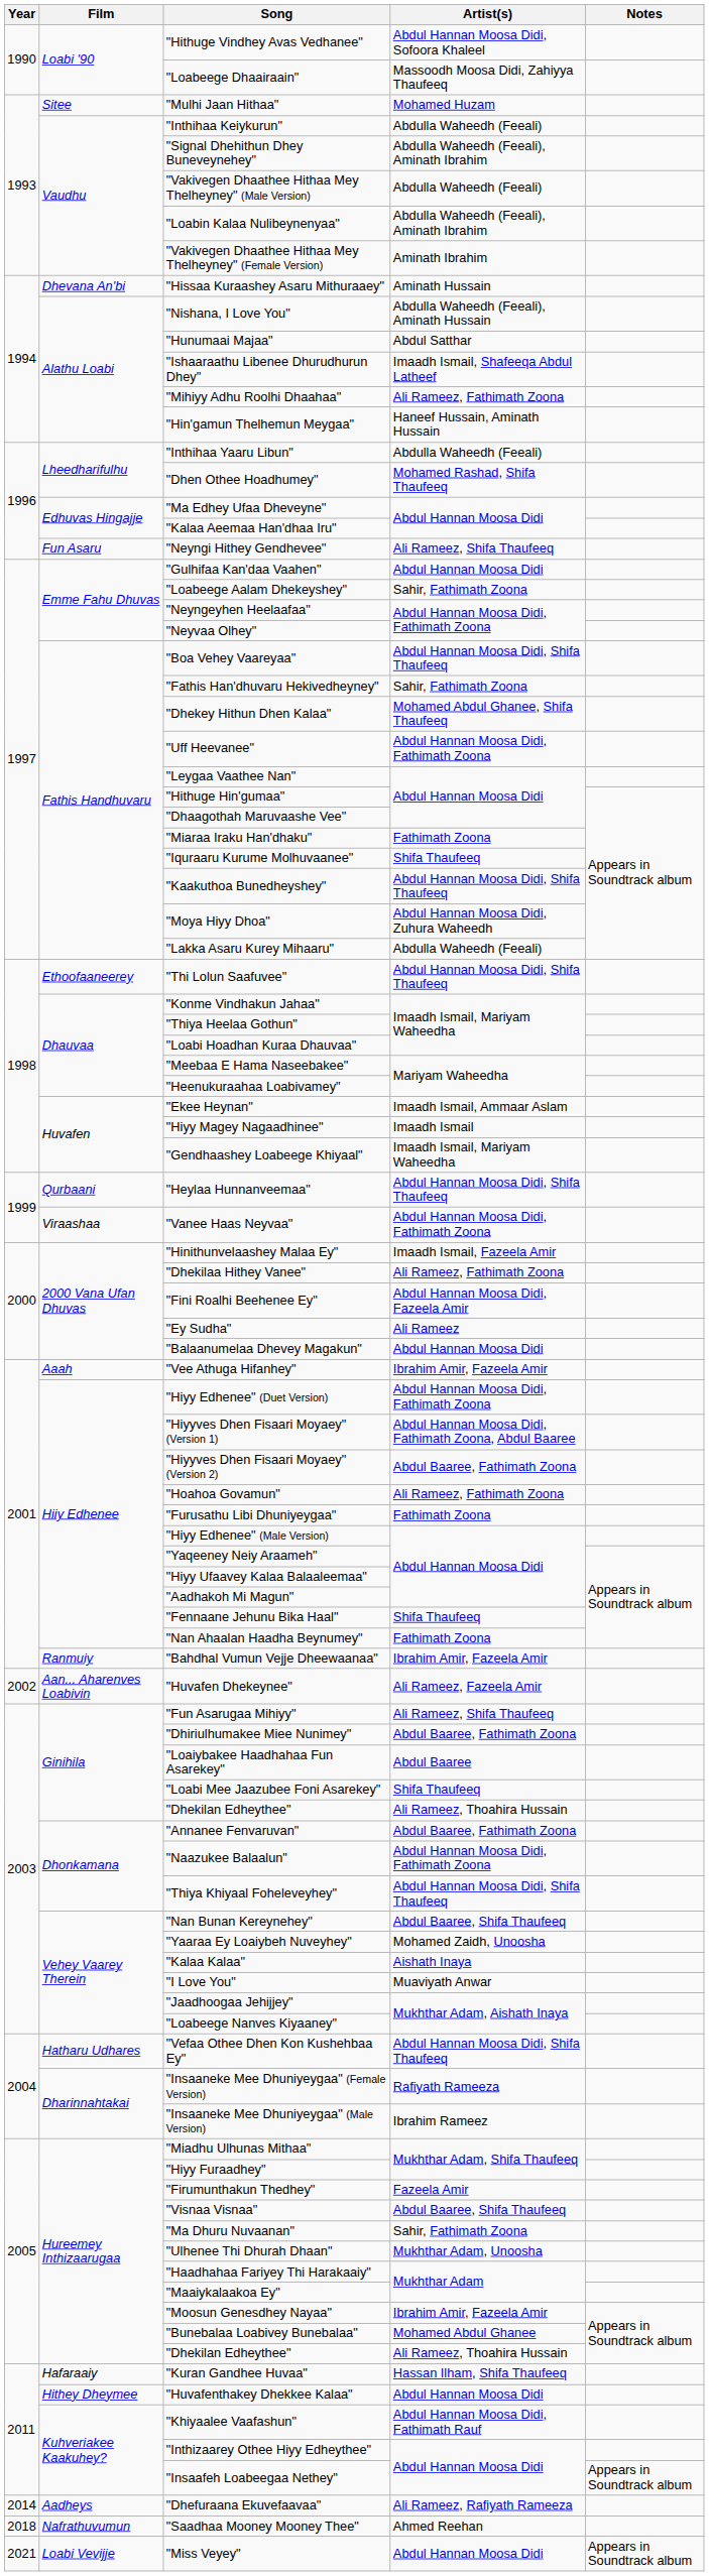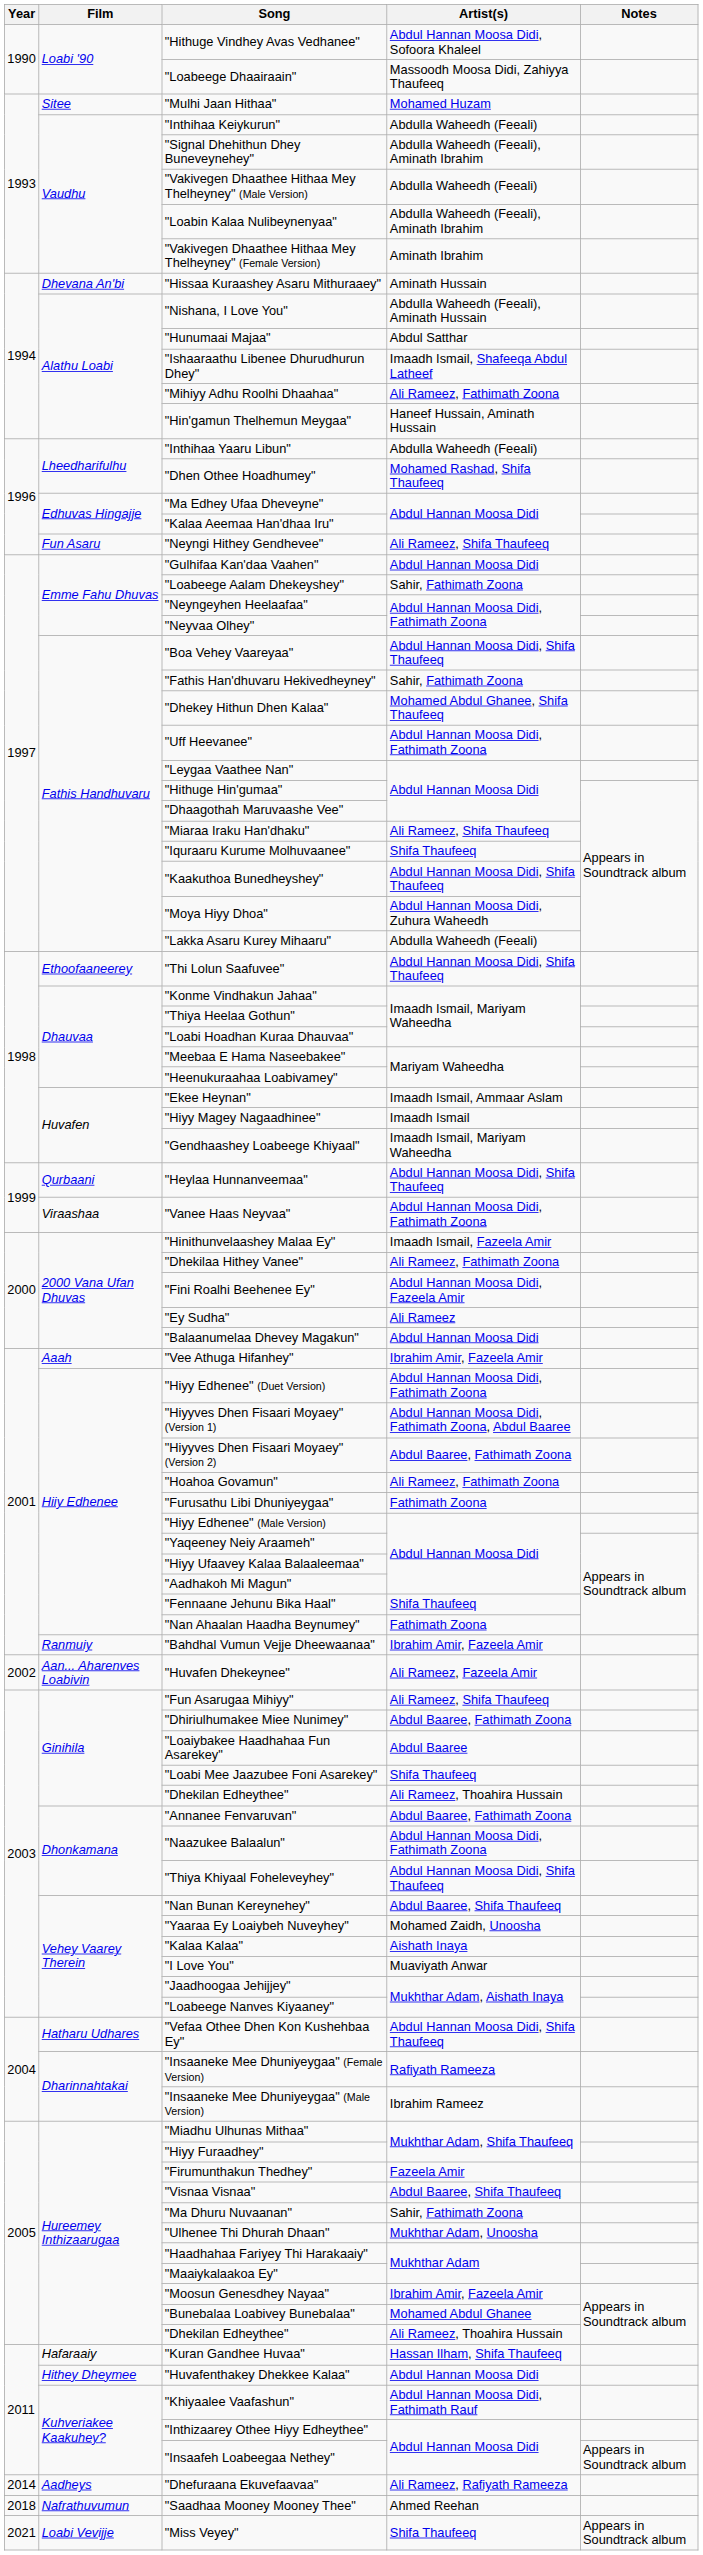 <table class="wikitable plainrowheaders">
 <tr>
 <th scope="col">Year</th>
 <th scope="col">Film</th>
 <th scope="col">Song</th>
 <th scope="col">Artist(s)</th>
 <th>Notes</th>
 </tr>
 <tr>
 <td rowspan="2">1990</td>
 <td rowspan="2" scope="row"><em><a href='#'>Loabi '90</a></em></td>
 <td>"Hithuge Vindhey Avas Vedhanee"</td>
 <td><a href='#'>Abdul Hannan Moosa Didi</a>, Sofoora Khaleel</td>
 <td></td>
 </tr>
 <tr>
 <td>"Loabeege Dhaairaain"</td>
 <td>Massoodh Moosa Didi, Zahiyya Thaufeeq</td>
 <td></td>
 </tr>
 <tr>
 <td rowspan="6">1993</td>
 <td scope="row"><em><a href='#'>Sitee</a></em></td>
 <td>"Mulhi Jaan Hithaa"</td>
 <td><a href='#'>Mohamed Huzam</a></td>
 <td></td>
 </tr>
 <tr>
 <td rowspan="5" scope="row"><em><a href='#'>Vaudhu</a></em></td>
 <td>"Inthihaa Keiykurun"</td>
 <td>Abdulla Waheedh (Feeali)</td>
 <td></td>
 </tr>
 <tr>
 <td>"Signal Dhehithun Dhey Buneveynehey"</td>
 <td>Abdulla Waheedh (Feeali), Aminath Ibrahim</td>
 <td></td>
 </tr>
 <tr>
 <td>"Vakivegen Dhaathee Hithaa Mey Thelheyney" <small>(Male Version)</small></td>
 <td>Abdulla Waheedh (Feeali)</td>
 <td></td>
 </tr>
 <tr>
 <td>"Loabin Kalaa Nulibeynenyaa"</td>
 <td>Abdulla Waheedh (Feeali), Aminath Ibrahim</td>
 <td></td>
 </tr>
 <tr>
 <td>"Vakivegen Dhaathee Hithaa Mey Thelheyney" <small>(Female Version)</small></td>
 <td>Aminath Ibrahim</td>
 <td></td>
 </tr>
 <tr>
 <td rowspan="6">1994</td>
 <td scope="row"><em><a href='#'>Dhevana An'bi</a></em></td>
 <td>"Hissaa Kuraashey Asaru Mithuraaey"</td>
 <td>Aminath Hussain</td>
 <td></td>
 </tr>
 <tr>
 <td rowspan="5" scope="row"><em><a href='#'>Alathu Loabi</a></em></td>
 <td>"Nishana, I Love You"</td>
 <td>Abdulla Waheedh (Feeali), Aminath Hussain</td>
 <td></td>
 </tr>
 <tr>
 <td>"Hunumaai Majaa"</td>
 <td>Abdul Satthar</td>
 <td></td>
 </tr>
 <tr>
 <td>"Ishaaraathu Libenee Dhurudhurun Dhey"</td>
 <td>Imaadh Ismail, <a href='#'>Shafeeqa Abdul Latheef</a></td>
 <td></td>
 </tr>
 <tr>
 <td>"Mihiyy Adhu Roolhi Dhaahaa"</td>
 <td><a href='#'>Ali Rameez</a>, <a href='#'>Fathimath Zoona</a></td>
 <td></td>
 </tr>
 <tr>
 <td>"Hin'gamun Thelhemun Meygaa"</td>
 <td>Haneef Hussain, Aminath Hussain</td>
 <td></td>
 </tr>
 <tr>
 <td rowspan="5">1996</td>
 <td rowspan="2" scope="row"><em><a href='#'>Lheedharifulhu</a></em></td>
 <td>"Inthihaa Yaaru Libun"</td>
 <td>Abdulla Waheedh (Feeali)</td>
 <td></td>
 </tr>
 <tr>
 <td>"Dhen Othee Hoadhumey"</td>
 <td><a href='#'>Mohamed Rashad</a>, <a href='#'>Shifa Thaufeeq</a></td>
 <td></td>
 </tr>
 <tr>
 <td rowspan="2" scope="row"><em><a href='#'>Edhuvas Hingajje</a></em></td>
 <td>"Ma Edhey Ufaa Dheveyne"</td>
 <td rowspan="2"><a href='#'>Abdul Hannan Moosa Didi</a></td>
 <td></td>
 </tr>
 <tr>
 <td>"Kalaa Aeemaa Han'dhaa Iru"</td>
 <td></td>
 </tr>
 <tr>
 <td scope="row"><em><a href='#'>Fun Asaru</a></em></td>
 <td>"Neyngi Hithey Gendhevee"</td>
 <td><a href='#'>Ali Rameez</a>, <a href='#'>Shifa Thaufeeq</a></td>
 <td></td>
 </tr>
 <tr>
 <td rowspan="16">1997</td>
 <td rowspan="4" scope="row"><em><a href='#'>Emme Fahu Dhuvas</a></em></td>
 <td>"Gulhifaa Kan'daa Vaahen"</td>
 <td><a href='#'>Abdul Hannan Moosa Didi</a></td>
 <td></td>
 </tr>
 <tr>
 <td>"Loabeege Aalam Dhekeyshey"</td>
 <td>Sahir, <a href='#'>Fathimath Zoona</a></td>
 <td></td>
 </tr>
 <tr>
 <td>"Neyngeyhen Heelaafaa"</td>
 <td rowspan="2"><a href='#'>Abdul Hannan Moosa Didi</a>, <a href='#'>Fathimath Zoona</a></td>
 <td></td>
 </tr>
 <tr>
 <td>"Neyvaa Olhey"</td>
 <td></td>
 </tr>
 <tr>
 <td rowspan="12" scope="row"><em><a href='#'>Fathis Handhuvaru</a></em></td>
 <td>"Boa Vehey Vaareyaa"</td>
 <td><a href='#'>Abdul Hannan Moosa Didi</a>, <a href='#'>Shifa Thaufeeq</a></td>
 <td></td>
 </tr>
 <tr>
 <td>"Fathis Han'dhuvaru Hekivedheyney"</td>
 <td>Sahir, <a href='#'>Fathimath Zoona</a></td>
 <td></td>
 </tr>
 <tr>
 <td>"Dhekey Hithun Dhen Kalaa"</td>
 <td><a href='#'>Mohamed Abdul Ghanee</a>, <a href='#'>Shifa Thaufeeq</a></td>
 <td></td>
 </tr>
 <tr>
 <td>"Uff Heevanee"</td>
 <td><a href='#'>Abdul Hannan Moosa Didi</a>, <a href='#'>Fathimath Zoona</a></td>
 <td></td>
 </tr>
 <tr>
 <td>"Leygaa Vaathee Nan"</td>
 <td rowspan="3"><a href='#'>Abdul Hannan Moosa Didi</a></td>
 <td></td>
 </tr>
 <tr>
 <td>"Hithuge Hin'gumaa"</td>
 <td rowspan="7">Appears in Soundtrack album</td>
 </tr>
 <tr>
 <td>"Dhaagothah Maruvaashe Vee"</td>
 </tr>
 <tr>
 <td>"Miaraa Iraku Han'dhaku"</td>
-<td><a href='#'>Fathimath Zoona</a></td>
+<td><a href='#'>Ali Rameez</a>, <a href='#'>Shifa Thaufeeq</a></td>
 </tr>
 <tr>
 <td>"Iquraaru Kurume Molhuvaanee"</td>
 <td><a href='#'>Shifa Thaufeeq</a></td>
 </tr>
 <tr>
 <td>"Kaakuthoa Bunedheyshey"</td>
 <td><a href='#'>Abdul Hannan Moosa Didi</a>, <a href='#'>Shifa Thaufeeq</a></td>
 </tr>
 <tr>
 <td>"Moya Hiyy Dhoa"</td>
 <td><a href='#'>Abdul Hannan Moosa Didi</a>, Zuhura Waheedh</td>
 </tr>
 <tr>
 <td>"Lakka Asaru Kurey Mihaaru"</td>
 <td>Abdulla Waheedh (Feeali)</td>
 </tr>
 <tr>
 <td rowspan="9">1998</td>
 <td scope="row"><em><a href='#'>Ethoofaaneerey</a></em></td>
 <td>"Thi Lolun Saafuvee"</td>
 <td><a href='#'>Abdul Hannan Moosa Didi</a>, <a href='#'>Shifa Thaufeeq</a></td>
 <td></td>
 </tr>
 <tr>
 <td rowspan="5" scope="row"><em><a href='#'>Dhauvaa</a></em></td>
 <td>"Konme Vindhakun Jahaa"</td>
 <td rowspan="3">Imaadh Ismail, Mariyam Waheedha</td>
 <td></td>
 </tr>
 <tr>
 <td>"Thiya Heelaa Gothun"</td>
 <td></td>
 </tr>
 <tr>
 <td>"Loabi Hoadhan Kuraa Dhauvaa"</td>
 <td></td>
 </tr>
 <tr>
 <td>"Meebaa E Hama Naseebakee"</td>
 <td rowspan="2">Mariyam Waheedha</td>
 <td></td>
 </tr>
 <tr>
 <td>"Heenukuraahaa Loabivamey"</td>
 <td></td>
 </tr>
 <tr>
 <td rowspan="3"><em>Huvafen</em></td>
 <td>"Ekee Heynan"</td>
 <td>Imaadh Ismail, Ammaar Aslam</td>
 <td></td>
 </tr>
 <tr>
 <td>"Hiyy Magey Nagaadhinee"</td>
 <td>Imaadh Ismail</td>
 <td></td>
 </tr>
 <tr>
 <td>"Gendhaashey Loabeege Khiyaal"</td>
 <td>Imaadh Ismail, Mariyam Waheedha</td>
 <td></td>
 </tr>
 <tr>
 <td rowspan="2">1999</td>
 <td scope="row"><a href='#'><em>Qurbaani</em></a></td>
 <td>"Heylaa Hunnanveemaa"</td>
 <td><a href='#'>Abdul Hannan Moosa Didi</a>, <a href='#'>Shifa Thaufeeq</a></td>
 <td></td>
 </tr>
 <tr>
 <td scope="row"><em>Viraashaa</em></td>
 <td>"Vanee Haas Neyvaa"</td>
 <td><a href='#'>Abdul Hannan Moosa Didi</a>, <a href='#'>Fathimath Zoona</a></td>
 <td></td>
 </tr>
 <tr>
 <td rowspan="5">2000</td>
 <td rowspan="5" scope="row"><em><a href='#'>2000 Vana Ufan Dhuvas</a></em></td>
 <td>"Hinithunvelaashey Malaa Ey"</td>
 <td>Imaadh Ismail, <a href='#'>Fazeela Amir</a></td>
 <td></td>
 </tr>
 <tr>
 <td>"Dhekilaa Hithey Vanee"</td>
 <td><a href='#'>Ali Rameez</a>, <a href='#'>Fathimath Zoona</a></td>
 <td></td>
 </tr>
 <tr>
 <td>"Fini Roalhi Beehenee Ey"</td>
 <td><a href='#'>Abdul Hannan Moosa Didi</a>, <a href='#'>Fazeela Amir</a></td>
 <td></td>
 </tr>
 <tr>
 <td>"Ey Sudha"</td>
 <td><a href='#'>Ali Rameez</a></td>
 <td></td>
 </tr>
 <tr>
 <td>"Balaanumelaa Dhevey Magakun"</td>
 <td><a href='#'>Abdul Hannan Moosa Didi</a></td>
 <td></td>
 </tr>
 <tr>
 <td rowspan="13">2001</td>
 <td scope="row"><a href='#'><em>Aaah</em></a></td>
 <td>"Vee Athuga Hifanhey"</td>
 <td><a href='#'>Ibrahim Amir</a>, <a href='#'>Fazeela Amir</a></td>
 <td></td>
 </tr>
 <tr>
 <td rowspan="11" scope="row"><em><a href='#'>Hiiy Edhenee</a></em></td>
 <td>"Hiyy Edhenee" <small>(Duet Version)</small></td>
 <td><a href='#'>Abdul Hannan Moosa Didi</a>, <a href='#'>Fathimath Zoona</a></td>
 <td></td>
 </tr>
 <tr>
 <td>"Hiyyves Dhen Fisaari Moyaey" <small>(Version 1)</small></td>
 <td><a href='#'>Abdul Hannan Moosa Didi</a>, <a href='#'>Fathimath Zoona</a>, <a href='#'>Abdul Baaree</a></td>
 <td></td>
 </tr>
 <tr>
 <td>"Hiyyves Dhen Fisaari Moyaey" <small>(Version 2)</small></td>
 <td><a href='#'>Abdul Baaree</a>, <a href='#'>Fathimath Zoona</a></td>
 <td></td>
 </tr>
 <tr>
 <td>"Hoahoa Govamun"</td>
 <td><a href='#'>Ali Rameez</a>, <a href='#'>Fathimath Zoona</a></td>
 <td></td>
 </tr>
 <tr>
 <td>"Furusathu Libi Dhuniyeygaa"</td>
 <td><a href='#'>Fathimath Zoona</a></td>
 <td></td>
 </tr>
 <tr>
 <td>"Hiyy Edhenee" <small>(Male Version)</small></td>
 <td rowspan="4"><a href='#'>Abdul Hannan Moosa Didi</a></td>
 <td></td>
 </tr>
 <tr>
 <td>"Yaqeeney Neiy Araameh"</td>
 <td rowspan="5">Appears in Soundtrack album</td>
 </tr>
 <tr>
 <td>"Hiyy Ufaavey Kalaa Balaaleemaa"</td>
 </tr>
 <tr>
 <td>"Aadhakoh Mi Magun"</td>
 </tr>
 <tr>
 <td>"Fennaane Jehunu Bika Haal"</td>
 <td><a href='#'>Shifa Thaufeeq</a></td>
 </tr>
 <tr>
 <td>"Nan Ahaalan Haadha Beynumey"</td>
 <td><a href='#'>Fathimath Zoona</a></td>
 </tr>
 <tr>
 <td scope="row"><em><a href='#'>Ranmuiy</a></em></td>
 <td>"Bahdhal Vumun Vejje Dheewaanaa"</td>
 <td><a href='#'>Ibrahim Amir</a>, <a href='#'>Fazeela Amir</a></td>
 <td></td>
 </tr>
 <tr>
 <td>2002</td>
 <td scope="row"><em><a href='#'>Aan... Aharenves Loabivin</a></em></td>
 <td>"Huvafen Dhekeynee"</td>
 <td><a href='#'>Ali Rameez</a>, <a href='#'>Fazeela Amir</a></td>
 <td></td>
 </tr>
 <tr>
 <td rowspan="14">2003</td>
 <td rowspan="5" scope="row"><em><a href='#'>Ginihila</a></em></td>
 <td>"Fun Asarugaa Mihiyy"</td>
 <td><a href='#'>Ali Rameez</a>, <a href='#'>Shifa Thaufeeq</a></td>
 <td></td>
 </tr>
 <tr>
 <td>"Dhiriulhumakee Miee Nunimey"</td>
 <td><a href='#'>Abdul Baaree</a>, <a href='#'>Fathimath Zoona</a></td>
 <td></td>
 </tr>
 <tr>
 <td>"Loaiybakee Haadhahaa Fun Asarekey"</td>
 <td><a href='#'>Abdul Baaree</a></td>
 <td></td>
 </tr>
 <tr>
 <td>"Loabi Mee Jaazubee Foni Asarekey"</td>
 <td><a href='#'>Shifa Thaufeeq</a></td>
 <td></td>
 </tr>
 <tr>
 <td>"Dhekilan Edheythee"</td>
 <td><a href='#'>Ali Rameez</a>, Thoahira Hussain</td>
 <td></td>
 </tr>
 <tr>
 <td rowspan="3" scope="row"><em><a href='#'>Dhonkamana</a></em></td>
 <td>"Annanee Fenvaruvan"</td>
 <td><a href='#'>Abdul Baaree</a>, <a href='#'>Fathimath Zoona</a></td>
 <td></td>
 </tr>
 <tr>
 <td>"Naazukee Balaalun"</td>
 <td><a href='#'>Abdul Hannan Moosa Didi</a>, <a href='#'>Fathimath Zoona</a></td>
 <td></td>
 </tr>
 <tr>
 <td>"Thiya Khiyaal Foheleveyhey"</td>
 <td><a href='#'>Abdul Hannan Moosa Didi</a>, <a href='#'>Shifa Thaufeeq</a></td>
 <td></td>
 </tr>
 <tr>
 <td rowspan="6" scope="row"><em><a href='#'>Vehey Vaarey Therein</a></em></td>
 <td>"Nan Bunan Kereynehey"</td>
 <td><a href='#'>Abdul Baaree</a>, <a href='#'>Shifa Thaufeeq</a></td>
 <td></td>
 </tr>
 <tr>
 <td>"Yaaraa Ey Loaiybeh Nuveyhey"</td>
 <td>Mohamed Zaidh, <a href='#'>Unoosha</a></td>
 <td></td>
 </tr>
 <tr>
 <td>"Kalaa Kalaa"</td>
 <td><a href='#'>Aishath Inaya</a></td>
 <td></td>
 </tr>
 <tr>
 <td>"I Love You"</td>
 <td>Muaviyath Anwar</td>
 <td></td>
 </tr>
 <tr>
 <td>"Jaadhoogaa Jehijjey"</td>
 <td rowspan="2"><a href='#'>Mukhthar Adam</a>, <a href='#'>Aishath Inaya</a></td>
 <td></td>
 </tr>
 <tr>
 <td>"Loabeege Nanves Kiyaaney"</td>
 <td></td>
 </tr>
 <tr>
 <td rowspan="3">2004</td>
 <td scope="row"><em><a href='#'>Hatharu Udhares</a></em></td>
 <td>"Vefaa Othee Dhen Kon Kushehbaa Ey"</td>
 <td><a href='#'>Abdul Hannan Moosa Didi</a>, <a href='#'>Shifa Thaufeeq</a></td>
 <td></td>
 </tr>
 <tr>
 <td rowspan="2" scope="row"><em><a href='#'>Dharinnahtakai</a></em></td>
 <td>"Insaaneke Mee Dhuniyeygaa" <small>(Female Version)</small></td>
 <td><a href='#'>Rafiyath Rameeza</a></td>
 <td></td>
 </tr>
 <tr>
 <td>"Insaaneke Mee Dhuniyeygaa" <small>(Male Version)</small></td>
 <td>Ibrahim Rameez</td>
 <td></td>
 </tr>
 <tr>
 <td rowspan="11">2005</td>
 <td rowspan="11" scope="row"><em><a href='#'>Hureemey Inthizaarugaa</a></em></td>
 <td>"Miadhu Ulhunas Mithaa"</td>
 <td rowspan="2"><a href='#'>Mukhthar Adam</a>, <a href='#'>Shifa Thaufeeq</a></td>
 <td></td>
 </tr>
 <tr>
 <td>"Hiyy Furaadhey"</td>
 <td></td>
 </tr>
 <tr>
 <td>"Firumunthakun Thedhey"</td>
 <td><a href='#'>Fazeela Amir</a></td>
 <td></td>
 </tr>
 <tr>
 <td>"Visnaa Visnaa"</td>
 <td><a href='#'>Abdul Baaree</a>, <a href='#'>Shifa Thaufeeq</a></td>
 <td></td>
 </tr>
 <tr>
 <td>"Ma Dhuru Nuvaanan"</td>
 <td>Sahir, <a href='#'>Fathimath Zoona</a></td>
 <td></td>
 </tr>
 <tr>
 <td>"Ulhenee Thi Dhurah Dhaan"</td>
 <td><a href='#'>Mukhthar Adam</a>, <a href='#'>Unoosha</a></td>
 <td></td>
 </tr>
 <tr>
 <td>"Haadhahaa Fariyey Thi Harakaaiy"</td>
 <td rowspan="2"><a href='#'>Mukhthar Adam</a></td>
 <td></td>
 </tr>
 <tr>
 <td>"Maaiykalaakoa Ey"</td>
 <td></td>
 </tr>
 <tr>
 <td>"Moosun Genesdhey Nayaa"</td>
 <td><a href='#'>Ibrahim Amir</a>, <a href='#'>Fazeela Amir</a></td>
 <td rowspan="3">Appears in Soundtrack album</td>
 </tr>
 <tr>
 <td>"Bunebalaa Loabivey Bunebalaa"</td>
 <td><a href='#'>Mohamed Abdul Ghanee</a></td>
 </tr>
 <tr>
 <td>"Dhekilan Edheythee"</td>
 <td><a href='#'>Ali Rameez</a>, Thoahira Hussain</td>
 </tr>
 <tr>
 <td rowspan="5">2011</td>
 <td scope="row"><em>Hafaraaiy</em></td>
 <td>"Kuran Gandhee Huvaa"</td>
 <td><a href='#'>Hassan Ilham</a>, <a href='#'>Shifa Thaufeeq</a></td>
 <td></td>
 </tr>
 <tr>
 <td scope="row"><em><a href='#'>Hithey Dheymee</a></em></td>
 <td>"Huvafenthakey Dhekkee Kalaa"</td>
 <td><a href='#'>Abdul Hannan Moosa Didi</a></td>
 <td></td>
 </tr>
 <tr>
 <td rowspan="3" scope="row"><em><a href='#'>Kuhveriakee Kaakuhey?</a></em></td>
 <td>"Khiyaalee Vaafashun"</td>
 <td><a href='#'>Abdul Hannan Moosa Didi</a>, <a href='#'>Fathimath Rauf</a></td>
 <td></td>
 </tr>
 <tr>
 <td>"Inthizaarey Othee Hiyy Edheythee"</td>
 <td rowspan="2"><a href='#'>Abdul Hannan Moosa Didi</a></td>
 <td></td>
 </tr>
 <tr>
 <td>"Insaafeh Loabeegaa Nethey"</td>
 <td>Appears in Soundtrack album</td>
 </tr>
 <tr>
 <td>2014</td>
 <td scope="row"><em><a href='#'>Aadheys</a></em></td>
 <td>"Dhefuraana Ekuvefaavaa"</td>
 <td><a href='#'>Ali Rameez</a>, <a href='#'>Rafiyath Rameeza</a></td>
 <td></td>
 </tr>
 <tr>
 <td>2018</td>
 <td scope="row"><em><a href='#'>Nafrathuvumun</a></em></td>
 <td>"Saadhaa Mooney Mooney Thee"</td>
 <td>Ahmed Reehan</td>
 <td></td>
 </tr>
 <tr>
 <td>2021</td>
 <td scope="row"><em><a href='#'>Loabi Vevijje</a></em></td>
 <td>"Miss Veyey"</td>
-<td><a href='#'>Abdul Hannan Moosa Didi</a></td>
+<td><a href='#'>Shifa Thaufeeq</a></td>
 <td>Appears in Soundtrack album</td>
 </tr>
 </table>
